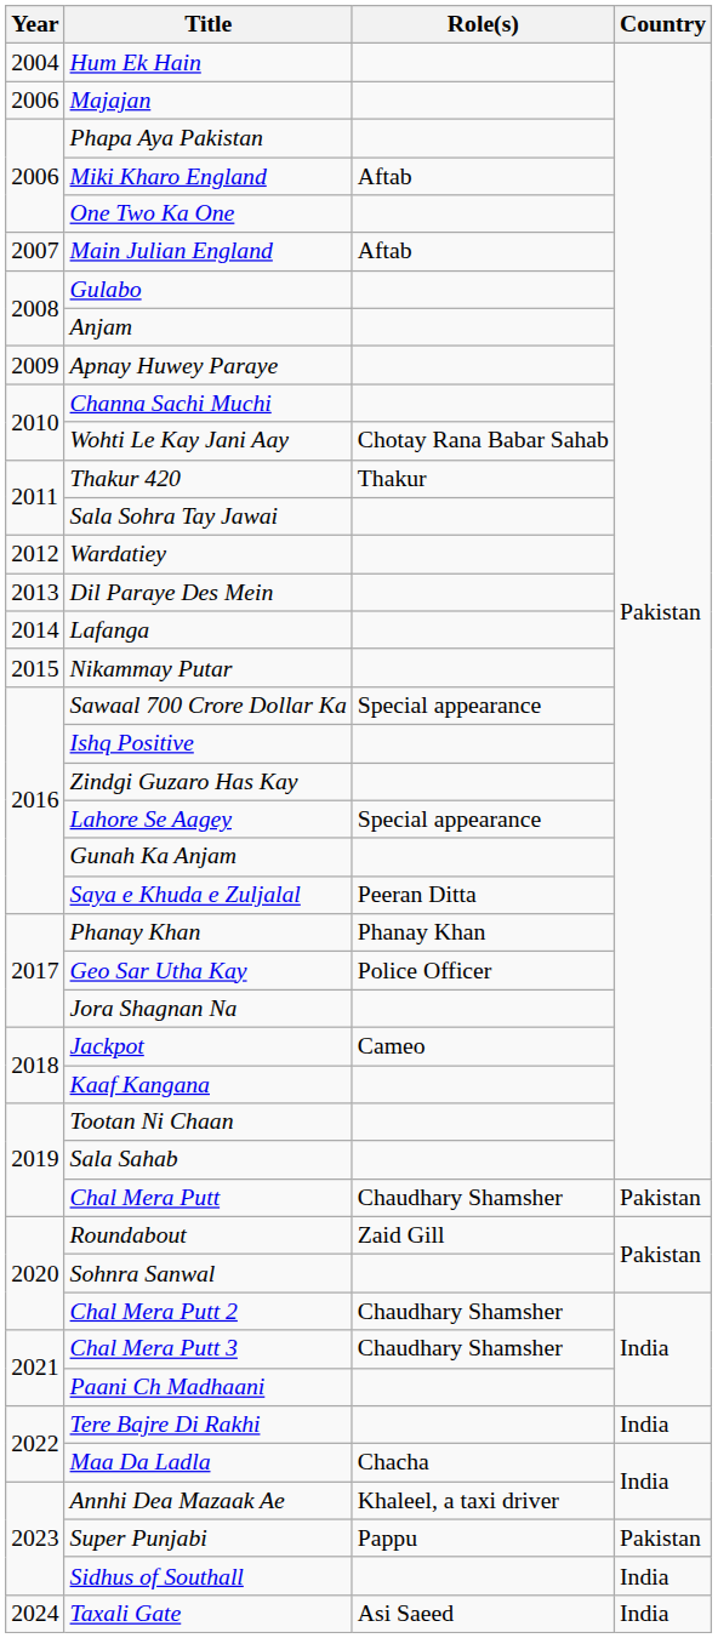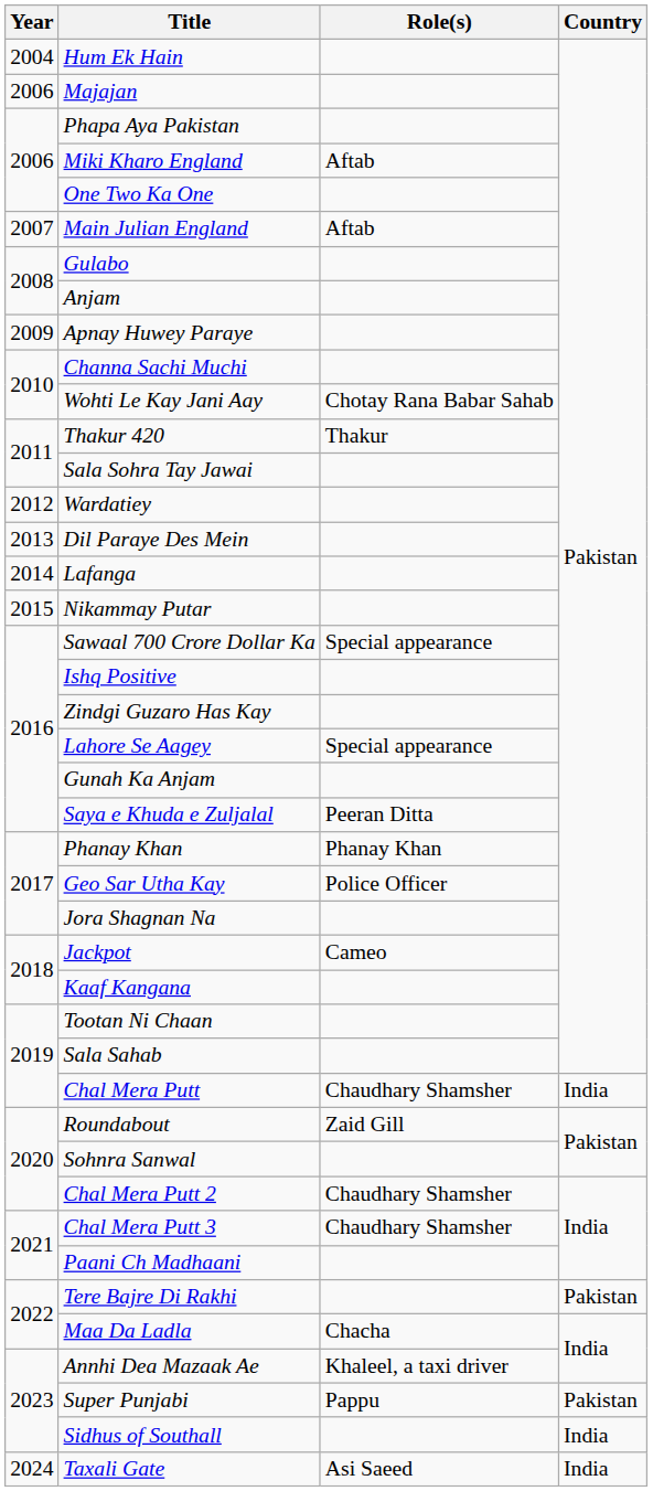 <table class="wikitable sortable">
 <tr>
 <th>Year</th>
 <th>Title</th>
 <th>Role(s)</th>
 <th>Country</th>
 </tr>
 <tr>
 <td>2004</td>
 <td><em><a href='#'>Hum Ek Hain</a></em></td>
 <td></td>
 <td rowspan="30">Pakistan</td>
 </tr>
 <tr>
 <td>2006</td>
 <td><em><a href='#'>Majajan</a></em></td>
 <td></td>
 </tr>
 <tr>
 <td rowspan="3">2006</td>
 <td><em>Phapa Aya Pakistan</em></td>
 <td></td>
 </tr>
 <tr>
 <td><em><a href='#'>Miki Kharo England</a></em></td>
 <td>Aftab</td>
 </tr>
 <tr>
 <td><em><a href='#'>One Two Ka One</a></em></td>
 <td></td>
 </tr>
 <tr>
 <td>2007</td>
 <td><em><a href='#'>Main Julian England</a></em></td>
 <td>Aftab</td>
 </tr>
 <tr>
 <td rowspan="2">2008</td>
 <td><em><a href='#'>Gulabo</a></em></td>
 <td></td>
 </tr>
 <tr>
 <td><em>Anjam</em></td>
 <td></td>
 </tr>
 <tr>
 <td>2009</td>
 <td><em>Apnay Huwey Paraye</em></td>
 <td></td>
 </tr>
 <tr>
 <td rowspan="2">2010</td>
 <td><em><a href='#'>Channa Sachi Muchi</a></em></td>
 <td></td>
 </tr>
 <tr>
 <td><em>Wohti Le Kay Jani Aay</em></td>
 <td>Chotay Rana Babar Sahab</td>
 </tr>
 <tr>
 <td rowspan="2">2011</td>
 <td><em>Thakur 420</em></td>
 <td>Thakur</td>
 </tr>
 <tr>
 <td><em>Sala Sohra Tay Jawai</em></td>
 <td></td>
 </tr>
 <tr>
 <td>2012</td>
 <td><em>Wardatiey</em></td>
 <td></td>
 </tr>
 <tr>
 <td>2013</td>
 <td><em>Dil Paraye Des Mein</em></td>
 <td></td>
 </tr>
 <tr>
 <td>2014</td>
 <td><em>Lafanga</em></td>
 <td></td>
 </tr>
 <tr>
 <td>2015</td>
 <td><em>Nikammay Putar</em></td>
 <td></td>
 </tr>
 <tr>
 <td rowspan="6">2016</td>
 <td><em>Sawaal 700 Crore Dollar Ka</em></td>
 <td>Special appearance</td>
 </tr>
 <tr>
 <td><em><a href='#'>Ishq Positive</a></em></td>
 <td></td>
 </tr>
 <tr>
 <td><em>Zindgi Guzaro Has Kay</em></td>
 <td></td>
 </tr>
 <tr>
 <td><em><a href='#'>Lahore Se Aagey</a></em></td>
 <td>Special appearance</td>
 </tr>
 <tr>
 <td><em>Gunah Ka Anjam</em></td>
 <td></td>
 </tr>
 <tr>
 <td><em><a href='#'>Saya e Khuda e Zuljalal</a></em></td>
 <td>Peeran Ditta</td>
 </tr>
 <tr>
 <td rowspan="3">2017</td>
 <td><em>Phanay Khan</em></td>
 <td>Phanay Khan</td>
 </tr>
 <tr>
 <td><em><a href='#'>Geo Sar Utha Kay</a></em></td>
 <td>Police Officer</td>
 </tr>
 <tr>
 <td><em>Jora Shagnan Na</em></td>
 <td></td>
 </tr>
 <tr>
 <td rowspan="2">2018</td>
 <td><em><a href='#'>Jackpot</a></em></td>
 <td>Cameo</td>
 </tr>
 <tr>
 <td><em><a href='#'>Kaaf Kangana</a></em></td>
 <td></td>
 </tr>
 <tr>
 <td rowspan="3">2019</td>
 <td><em>Tootan Ni Chaan</em></td>
 <td></td>
 </tr>
 <tr>
 <td><em>Sala Sahab</em></td>
 <td></td>
 </tr>
 <tr>
 <td><em><a href='#'>Chal Mera Putt</a></em></td>
 <td>Chaudhary Shamsher</td>
-<td>Pakistan</td>
+<td>India</td>
 </tr>
 <tr>
 <td rowspan="3">2020</td>
 <td><em>Roundabout</em></td>
 <td>Zaid Gill</td>
 <td rowspan="2">Pakistan</td>
 </tr>
 <tr>
 <td><em>Sohnra Sanwal</em></td>
 <td></td>
 </tr>
 <tr>
 <td><em><a href='#'>Chal Mera Putt 2</a></em></td>
 <td>Chaudhary Shamsher</td>
 <td rowspan="3">India</td>
 </tr>
 <tr>
 <td rowspan="2">2021</td>
 <td><em><a href='#'>Chal Mera Putt 3</a></em></td>
 <td>Chaudhary Shamsher</td>
 </tr>
 <tr>
 <td><em><a href='#'>Paani Ch Madhaani</a></em></td>
 <td></td>
 </tr>
 <tr>
 <td rowspan="2">2022</td>
 <td><em><a href='#'>Tere Bajre Di Rakhi</a></em></td>
 <td></td>
-<td>India</td>
+<td>Pakistan</td>
 </tr>
 <tr>
 <td><em><a href='#'>Maa Da Ladla</a></em></td>
 <td>Chacha</td>
 <td rowspan="2">India</td>
 </tr>
 <tr>
 <td rowspan="3">2023</td>
 <td><em>Annhi Dea Mazaak Ae</em></td>
 <td>Khaleel, a taxi driver</td>
 </tr>
 <tr>
 <td><em>Super Punjabi</em></td>
 <td>Pappu</td>
 <td>Pakistan</td>
 </tr>
 <tr>
 <td><em><a href='#'>Sidhus of Southall</a></em></td>
 <td></td>
 <td>India</td>
 </tr>
 <tr>
 <td>2024</td>
 <td><em><a href='#'>Taxali Gate</a></em></td>
 <td>Asi Saeed</td>
 <td>India</td>
 </tr>
 </table>
